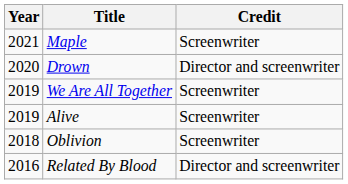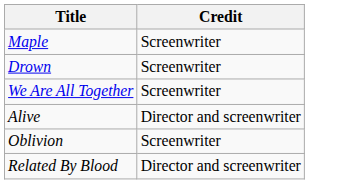 <table class="wikitable">
 <tr>
-<th>Year</th>
 <th>Title</th>
 <th>Credit</th>
 </tr>
 <tr>
-<td>2021</td>
 <td><em><a href='#'>Maple</a></em></td>
 <td>Screenwriter</td>
 </tr>
 <tr>
-<td>2020</td>
 <td><em><a href='#'>Drown</a></em></td>
-<td>Director and screenwriter</td>
+<td>Screenwriter</td>
 </tr>
 <tr>
-<td>2019</td>
 <td><em><a href='#'>We Are All Together</a></em></td>
 <td>Screenwriter</td>
 </tr>
 <tr>
-<td>2019</td>
 <td><em>Alive</em></td>
-<td>Screenwriter</td>
+<td>Director and screenwriter</td>
 </tr>
 <tr>
-<td>2018</td>
 <td><em>Oblivion</em></td>
 <td>Screenwriter</td>
 </tr>
 <tr>
-<td>2016</td>
 <td><em>Related By Blood</em></td>
 <td>Director and screenwriter</td>
 </tr>
 </table>
